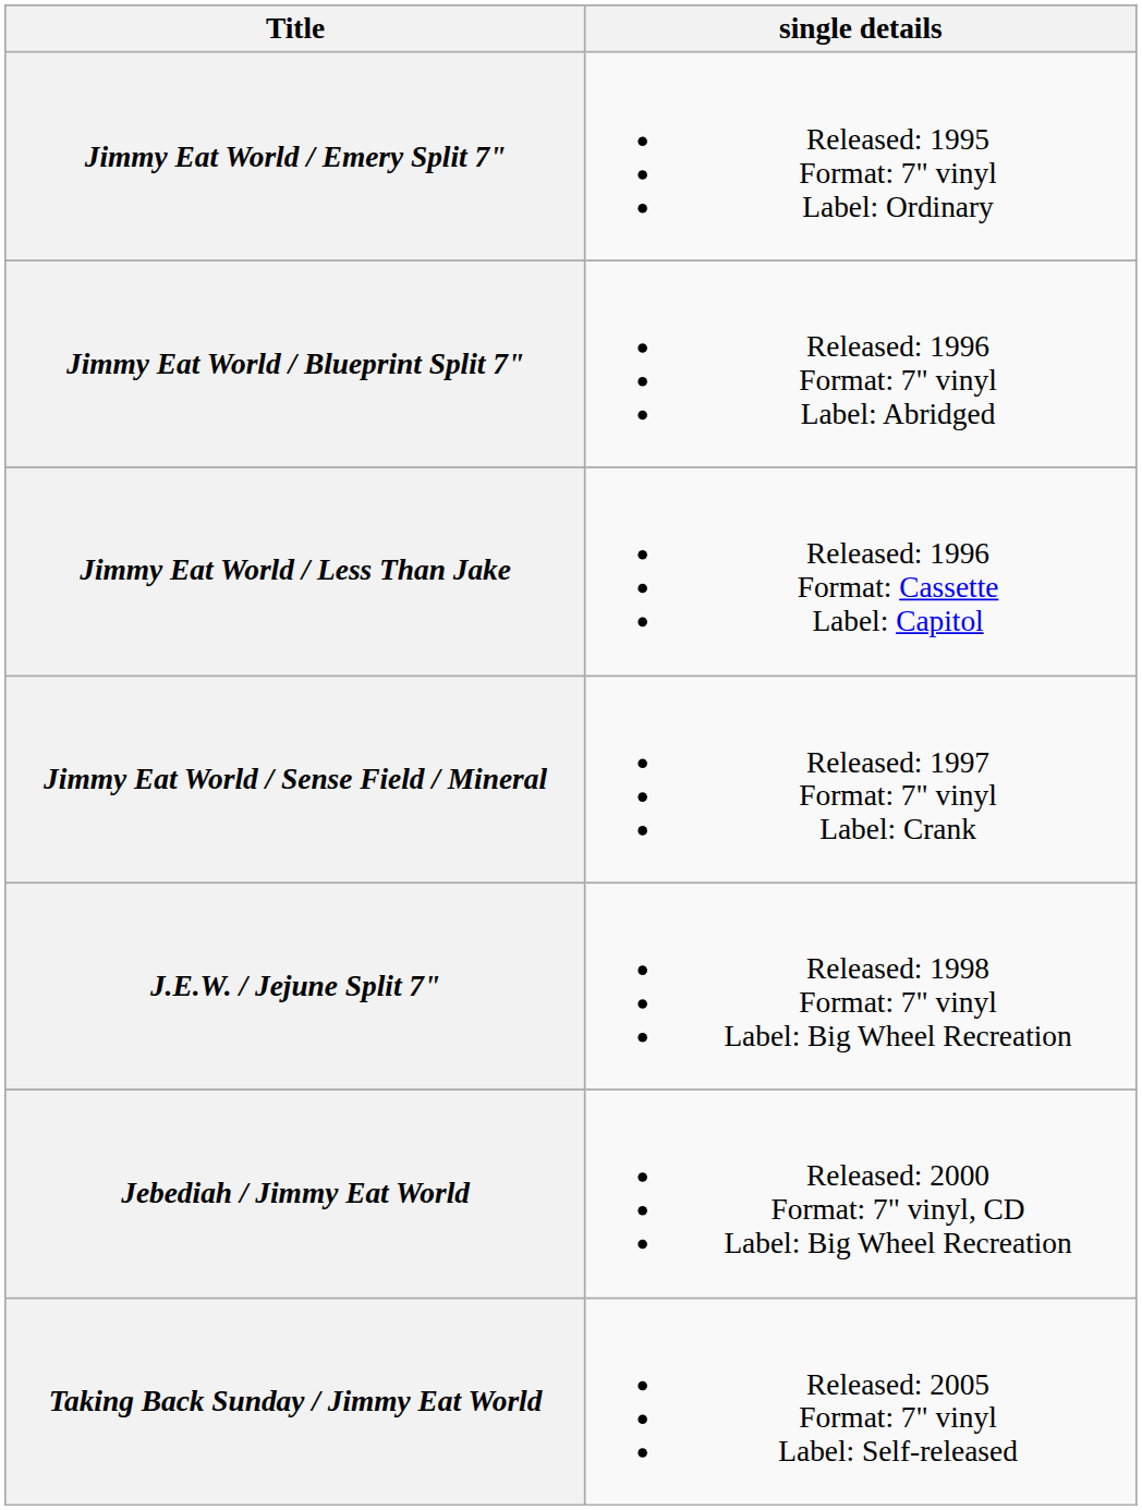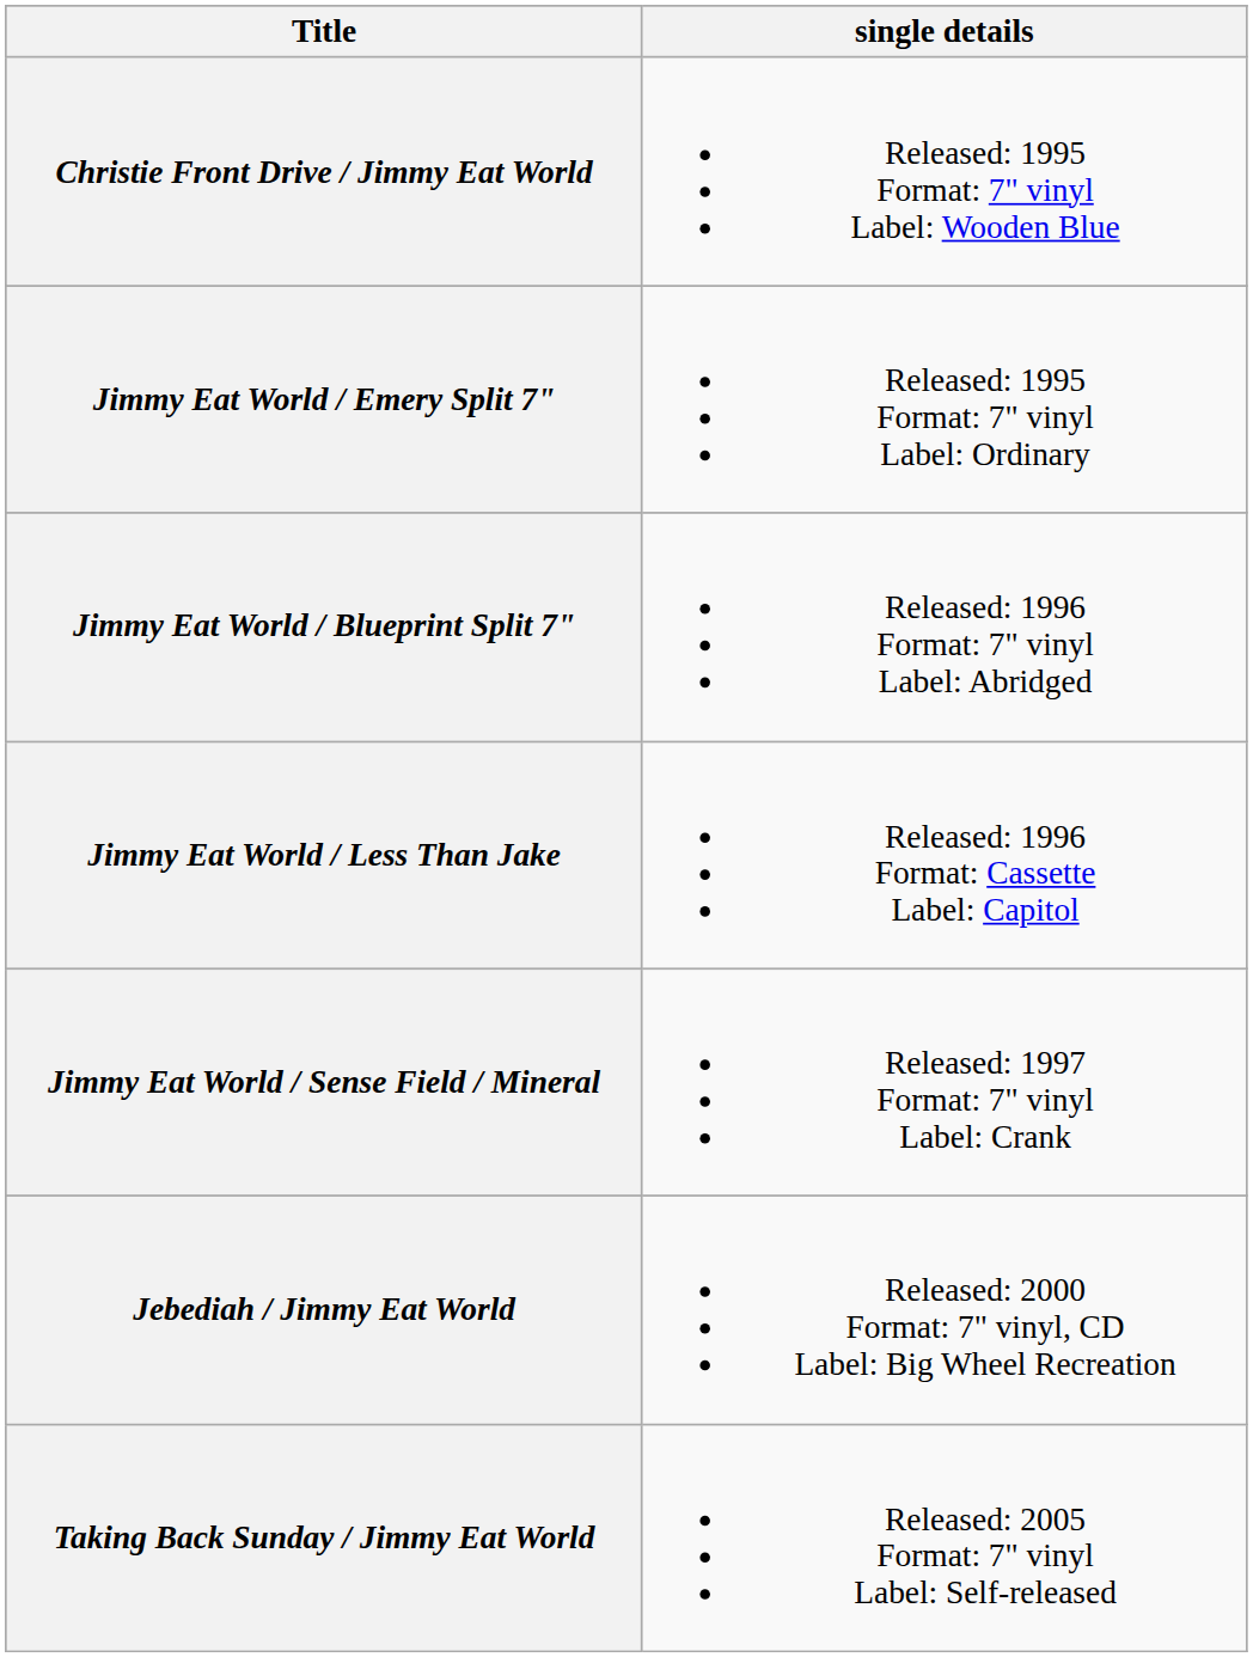 <table class="wikitable plainrowheaders" style="text-align:center;">
 <tr>
 <th scope="col" style="width:19em;">Title</th>
 <th scope="col" style="width:18em;">single details</th>
+</tr>
+<tr>
+<th scope="row"><em>Christie Front Drive / Jimmy Eat World</em><br></th>
+<td><br><ul><li>Released: 1995</li><li>Format: <a href='#'>7" vinyl</a></li><li>Label: <a href='#'>Wooden Blue</a></li></ul></td>
 </tr>
 <tr>
 <th scope="row"><em>Jimmy Eat World / Emery Split 7"</em><br></th>
 <td><br><ul><li>Released: 1995</li><li>Format: 7" vinyl</li><li>Label: Ordinary</li></ul></td>
 </tr>
 <tr>
 <th scope="row"><em>Jimmy Eat World / Blueprint Split 7"</em><br></th>
 <td><br><ul><li>Released: 1996</li><li>Format: 7" vinyl</li><li>Label: Abridged</li></ul></td>
 </tr>
 <tr>
 <th scope="row"><em>Jimmy Eat World / Less Than Jake</em><br></th>
 <td><br><ul><li>Released: 1996</li><li>Format: <a href='#'>Cassette</a></li><li>Label: <a href='#'>Capitol</a></li></ul></td>
 </tr>
 <tr>
 <th scope="row"><em>Jimmy Eat World / Sense Field / Mineral</em><br></th>
 <td><br><ul><li>Released: 1997</li><li>Format: 7" vinyl</li><li>Label: Crank</li></ul></td>
 </tr>
 <tr>
-<th scope="row"><em>J.E.W. / Jejune Split 7"</em><br></th>
-<td><br><ul><li>Released: 1998</li><li>Format: 7" vinyl</li><li>Label: Big Wheel Recreation</li></ul></td>
-</tr>
-<tr>
 <th scope="row"><em>Jebediah / Jimmy Eat World</em><br></th>
 <td><br><ul><li>Released: 2000</li><li>Format: 7" vinyl, CD</li><li>Label: Big Wheel Recreation</li></ul></td>
 </tr>
 <tr>
 <th scope="row"><em>Taking Back Sunday / Jimmy Eat World</em><br></th>
 <td><br><ul><li>Released: 2005</li><li>Format: 7" vinyl</li><li>Label: Self-released</li></ul></td>
 </tr>
 </table>
